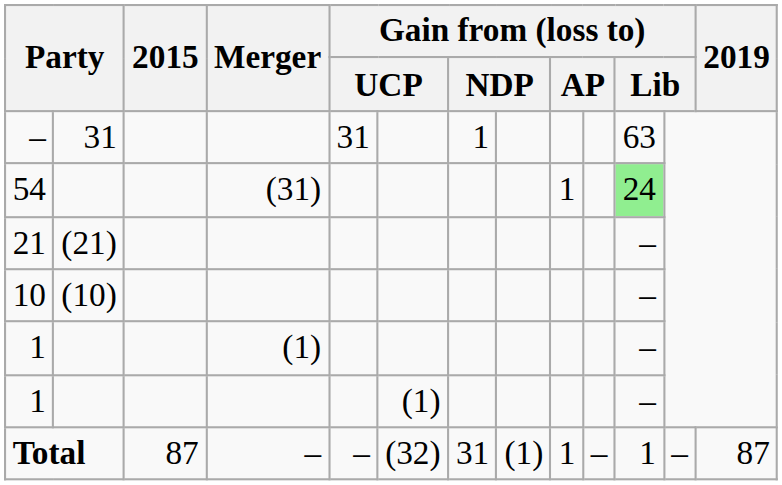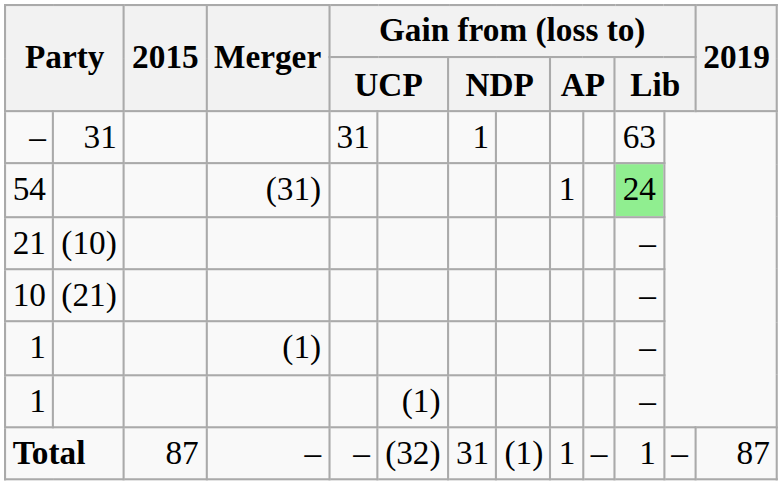 <table class="wikitable" style="text-align:right">
 <tr>
 <th rowspan="2" colspan="2">Party</th>
 <th rowspan="2">2015</th>
 <th rowspan="2">Merger</th>
 <th colspan="8">Gain from (loss to)</th>
 <th rowspan="2" style="width:1em">2019</th>
 </tr>
 <tr>
 <th colspan="2">UCP</th>
 <th colspan="2">NDP</th>
 <th colspan="2">AP</th>
 <th colspan="2">Lib</th>
 </tr>
 <tr>
 <td>–</td>
 <td>31</td>
 <td></td>
 <td></td>
 <td>31</td>
 <td></td>
 <td>1</td>
 <td></td>
 <td></td>
 <td></td>
 <td>63</td>
 </tr>
 <tr>
 <td>54</td>
 <td></td>
 <td></td>
 <td>(31)</td>
 <td></td>
 <td></td>
 <td></td>
 <td></td>
 <td>1</td>
 <td></td>
 <td style="background: lightgreen;">24</td>
 </tr>
 <tr>
 <td>21</td>
-<td>(21)</td>
+<td>(10)</td>
 <td></td>
 <td></td>
 <td></td>
 <td></td>
 <td></td>
 <td></td>
 <td></td>
 <td></td>
 <td>–</td>
 </tr>
 <tr>
 <td>10</td>
-<td>(10)</td>
+<td>(21)</td>
 <td></td>
 <td></td>
 <td></td>
 <td></td>
 <td></td>
 <td></td>
 <td></td>
 <td></td>
 <td>–</td>
 </tr>
 <tr>
 <td>1</td>
 <td></td>
 <td></td>
 <td>(1)</td>
 <td></td>
 <td></td>
 <td></td>
 <td></td>
 <td></td>
 <td></td>
 <td>–</td>
 </tr>
 <tr>
 <td>1</td>
 <td></td>
 <td></td>
 <td></td>
 <td></td>
 <td>(1)</td>
 <td></td>
 <td></td>
 <td></td>
 <td></td>
 <td>–</td>
 </tr>
 <tr>
 <td colspan="2" style="text-align:left;"><strong>Total</strong></td>
 <td>87</td>
 <td>–</td>
 <td>–</td>
 <td>(32)</td>
 <td>31</td>
 <td>(1)</td>
 <td>1</td>
 <td>–</td>
 <td>1</td>
 <td>–</td>
 <td>87</td>
 </tr>
 </table>
